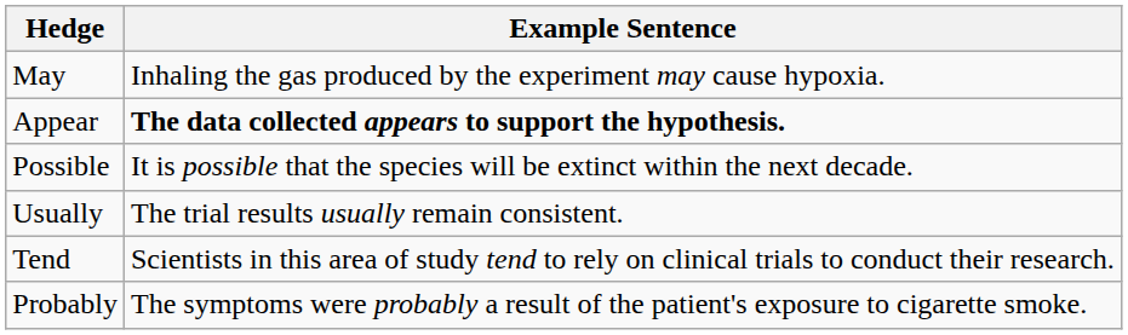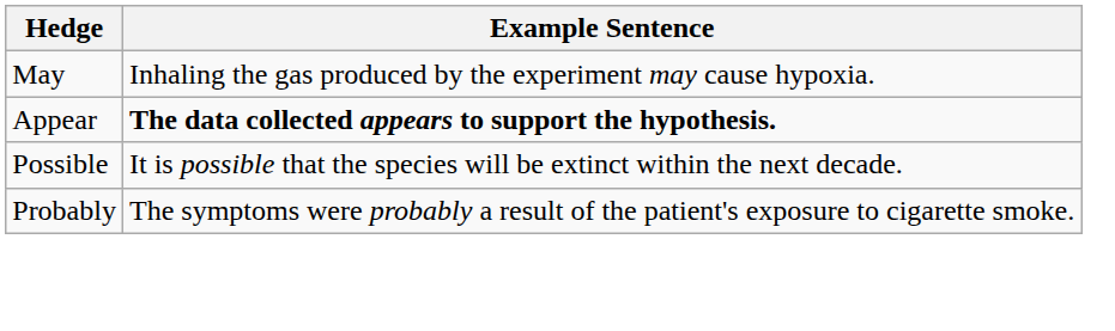 <table class="wikitable">
 <tr>
 <th>Hedge</th>
 <th>Example Sentence</th>
 </tr>
 <tr>
 <td>May</td>
 <td>Inhaling the gas produced by the experiment <em>may</em> cause hypoxia.</td>
 </tr>
 <tr>
 <td>Appear</td>
 <td><strong>The data collected <em>appears</em> to support the hypothesis.</strong></td>
 </tr>
 <tr>
 <td>Possible</td>
 <td>It is <em>possible</em> that the species will be extinct within the next decade.</td>
 </tr>
 <tr>
-<td>Usually</td>
-<td>The trial results <em>usually</em> remain consistent.</td>
-</tr>
-<tr>
-<td>Tend</td>
-<td>Scientists in this area of study <em>tend</em> to rely on clinical trials to conduct their research.</td>
-</tr>
-<tr>
 <td>Probably</td>
 <td>The symptoms were <em>probably</em> a result of the patient's exposure to cigarette smoke.</td>
 </tr>
 </table>
